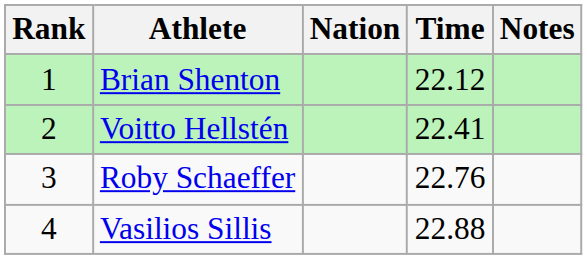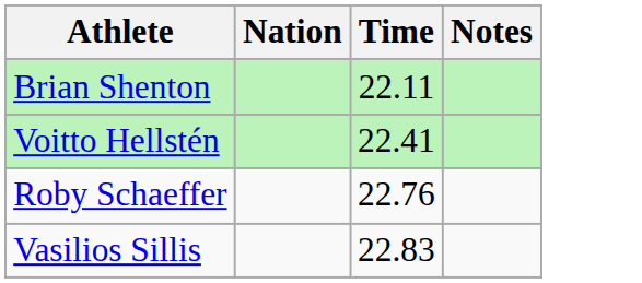 <table class="wikitable sortable" style="text-align:center">
 <tr>
-<th>Rank</th>
 <th>Athlete</th>
 <th>Nation</th>
 <th>Time</th>
 <th>Notes</th>
 </tr>
 <tr bgcolor=bbf3bb>
-<td>1</td>
 <td align=left><a href='#'>Brian Shenton</a></td>
 <td align=left></td>
-<td>22.12</td>
+<td>22.11</td>
 <td></td>
 </tr>
 <tr bgcolor=bbf3bb>
-<td>2</td>
 <td align=left><a href='#'>Voitto Hellstén</a></td>
 <td align=left></td>
 <td>22.41</td>
 <td></td>
 </tr>
 <tr>
-<td>3</td>
 <td align=left><a href='#'>Roby Schaeffer</a></td>
 <td align=left></td>
 <td>22.76</td>
 <td></td>
 </tr>
 <tr>
-<td>4</td>
 <td align=left><a href='#'>Vasilios Sillis</a></td>
 <td align=left></td>
-<td>22.88</td>
+<td>22.83</td>
 <td></td>
 </tr>
 </table>
